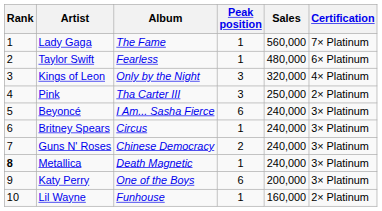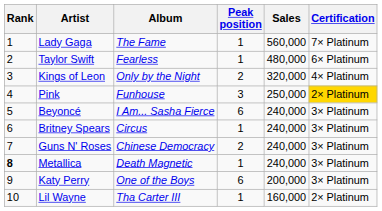 <table class="wikitable sortable">
 <tr>
 <th>Rank</th>
 <th>Artist</th>
 <th>Album</th>
 <th><a href='#'>Peak<br>position</a></th>
 <th>Sales</th>
 <th><a href='#'>Certification</a></th>
 </tr>
 <tr>
 <td>1</td>
 <td><a href='#'>Lady Gaga</a></td>
 <td><em><a href='#'>The Fame</a></em></td>
 <td style="text-align:center;">1</td>
 <td>560,000</td>
 <td>7× Platinum</td>
 </tr>
 <tr>
 <td>2</td>
 <td><a href='#'>Taylor Swift</a></td>
 <td><em><a href='#'>Fearless</a></em></td>
 <td style="text-align:center;">1</td>
 <td>480,000</td>
 <td>6× Platinum</td>
 </tr>
 <tr>
 <td>3</td>
 <td><a href='#'>Kings of Leon</a></td>
 <td><em><a href='#'>Only by the Night</a></em></td>
-<td style="text-align:center;">3</td>
+<td style="text-align:center;">2</td>
 <td>320,000</td>
 <td>4× Platinum</td>
 </tr>
 <tr>
 <td>4</td>
 <td><a href='#'>Pink</a></td>
-<td><em><a href='#'>Tha Carter III</a></em></td>
+<td><em><a href='#'>Funhouse</a></em></td>
 <td style="text-align:center;">3</td>
 <td>250,000</td>
-<td>2× Platinum</td>
+<td style="background: gold;">2× Platinum</td>
 </tr>
 <tr>
 <td>5</td>
 <td><a href='#'>Beyoncé</a></td>
 <td><em><a href='#'>I Am... Sasha Fierce</a></em></td>
 <td style="text-align:center;">6</td>
 <td>240,000</td>
 <td>3× Platinum</td>
 </tr>
 <tr>
 <td>6</td>
 <td><a href='#'>Britney Spears</a></td>
 <td><em><a href='#'>Circus</a></em></td>
 <td style="text-align:center;">1</td>
 <td>240,000</td>
 <td>3× Platinum</td>
 </tr>
 <tr>
 <td>7</td>
 <td><a href='#'>Guns N' Roses</a></td>
 <td><em><a href='#'>Chinese Democracy</a></em></td>
 <td style="text-align:center;">2</td>
 <td>240,000</td>
 <td>3× Platinum</td>
 </tr>
 <tr>
 <td><strong>8</strong></td>
 <td><a href='#'>Metallica</a></td>
 <td><em><a href='#'>Death Magnetic</a></em></td>
 <td style="text-align:center;">1</td>
 <td>240,000</td>
 <td>3× Platinum</td>
 </tr>
 <tr>
 <td>9</td>
 <td><a href='#'>Katy Perry</a></td>
 <td><em><a href='#'>One of the Boys</a></em></td>
 <td style="text-align:center;">6</td>
 <td>200,000</td>
 <td>3× Platinum</td>
 </tr>
 <tr>
 <td>10</td>
 <td><a href='#'>Lil Wayne</a></td>
-<td><em><a href='#'>Funhouse</a></em></td>
+<td><em><a href='#'>Tha Carter III</a></em></td>
 <td style="text-align:center;">1</td>
 <td>160,000</td>
 <td>2× Platinum</td>
 </tr>
 </table>
